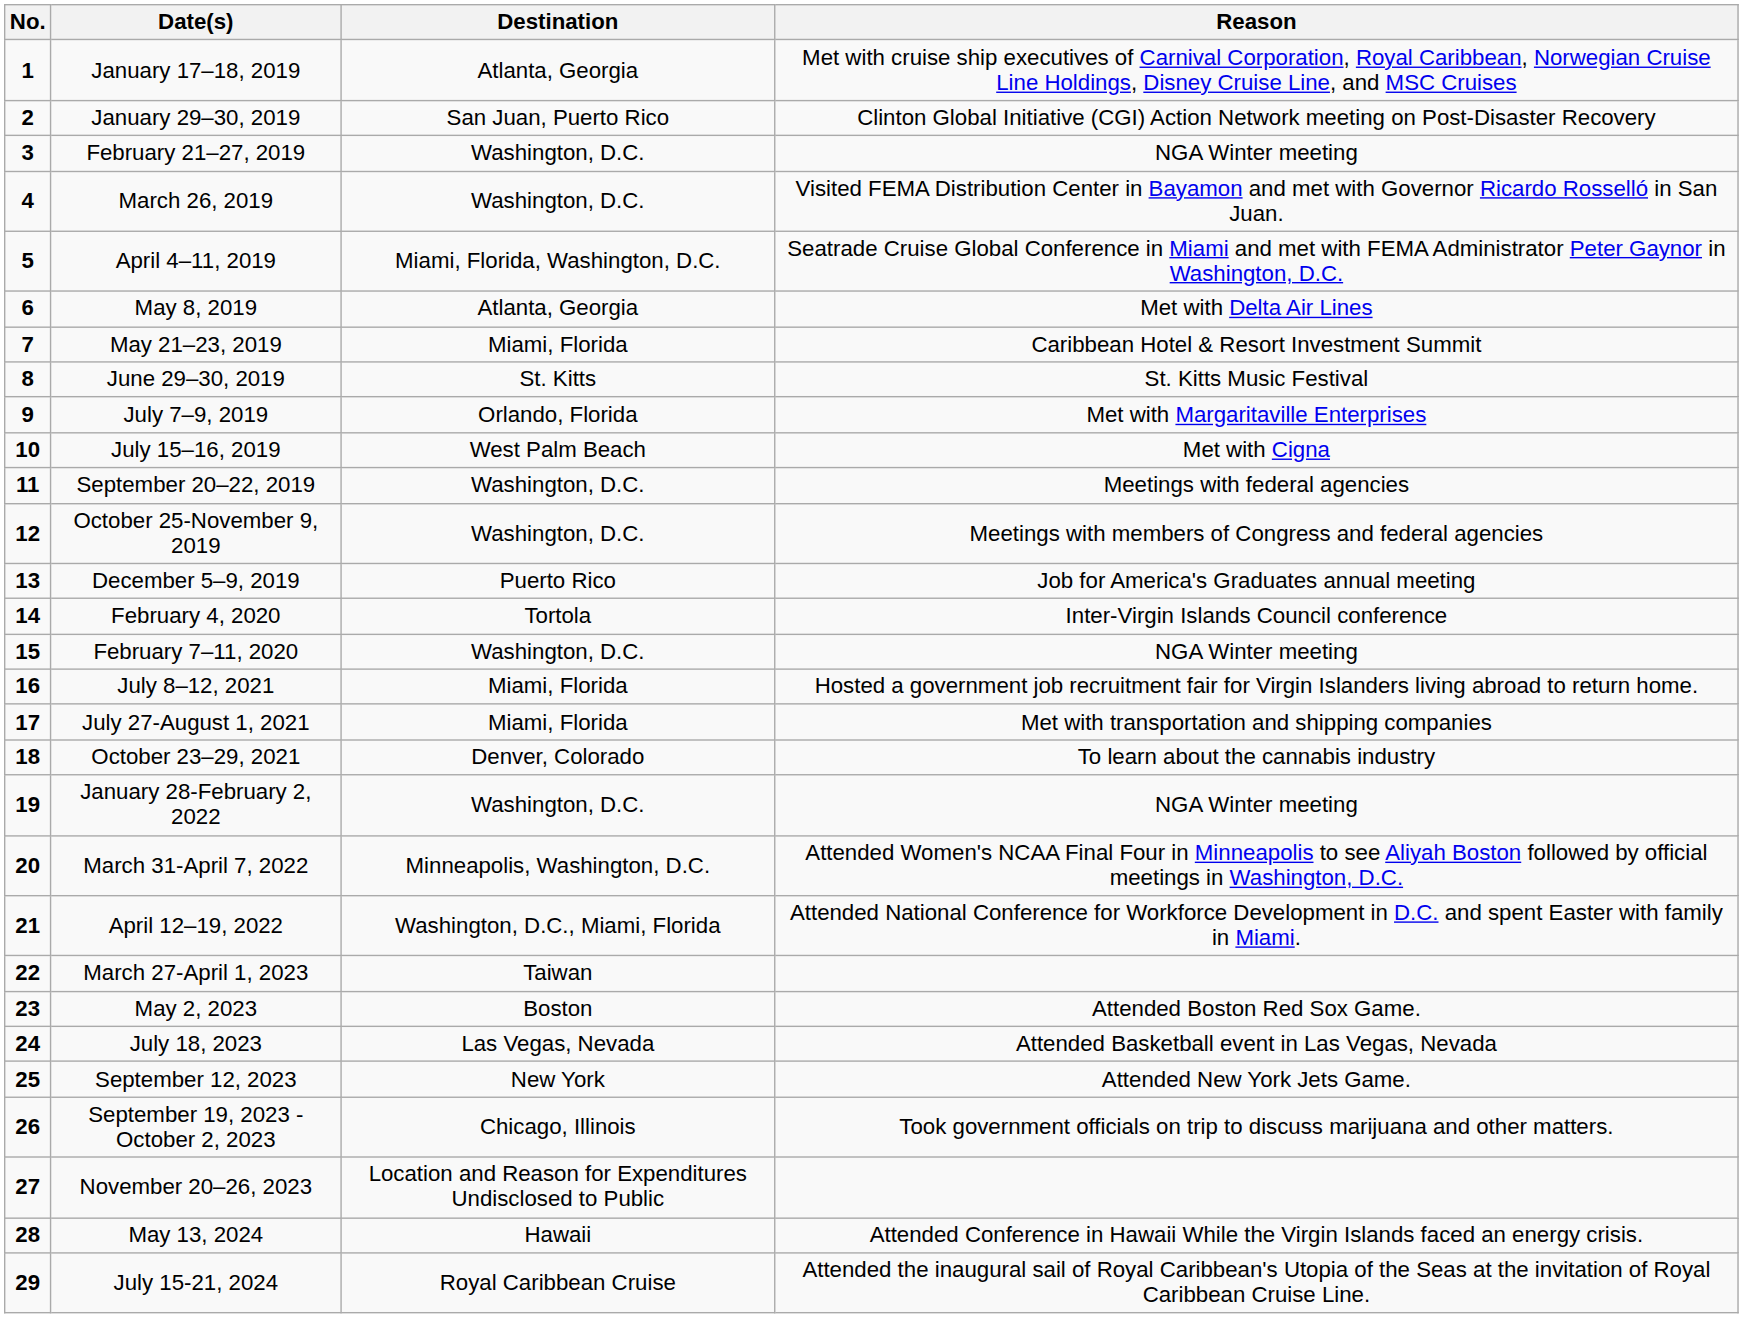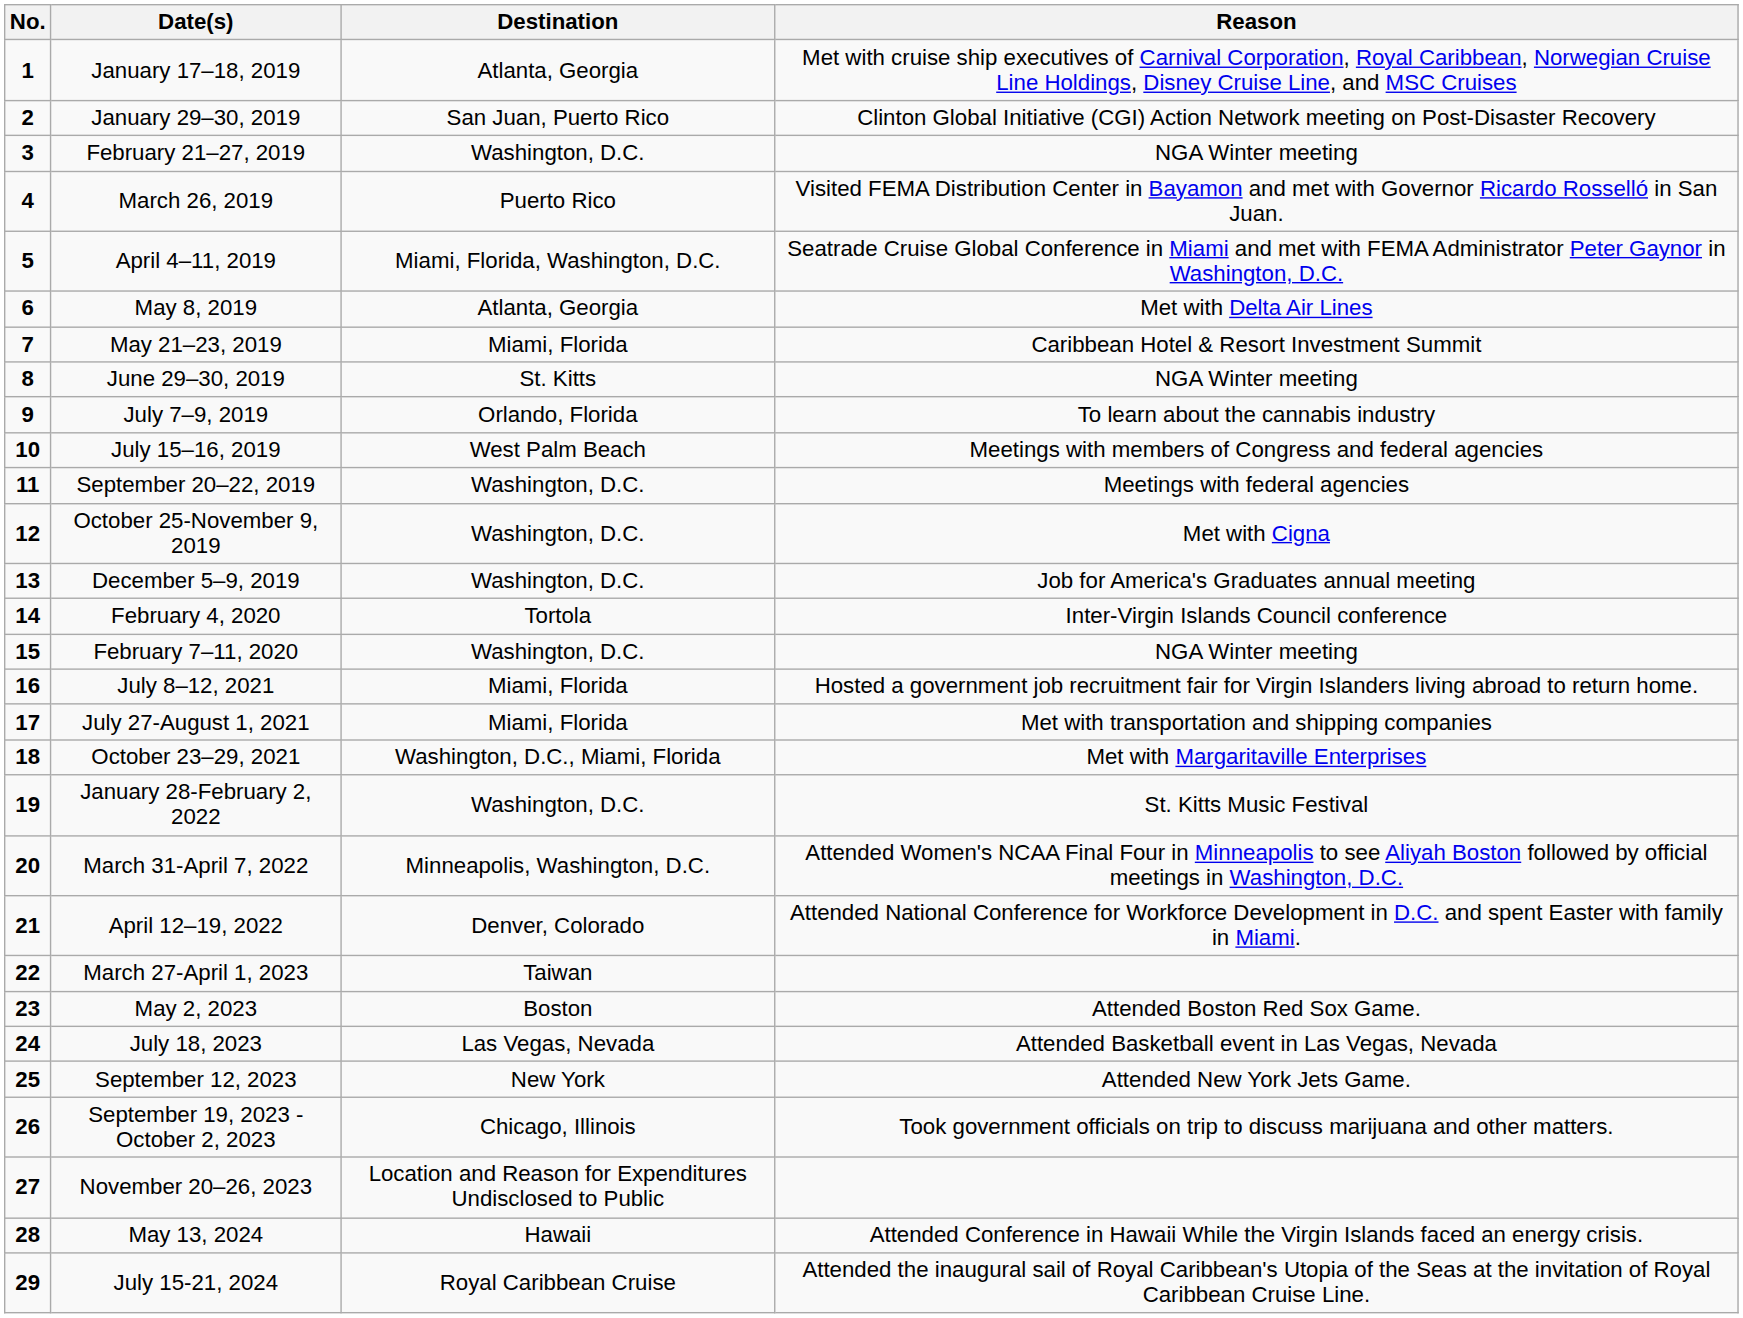 <table class="wikitable" style="text-align:center">
 <tr>
 <th>No.</th>
 <th>Date(s)</th>
 <th>Destination</th>
 <th>Reason</th>
 </tr>
 <tr>
 <td><strong>1</strong></td>
 <td>January 17–18, 2019</td>
 <td>Atlanta, Georgia</td>
 <td>Met with cruise ship executives of <a href='#'>Carnival Corporation</a>, <a href='#'>Royal Caribbean</a>, <a href='#'>Norwegian Cruise Line Holdings</a>, <a href='#'>Disney Cruise Line</a>, and <a href='#'>MSC Cruises</a></td>
 </tr>
 <tr>
 <td><strong>2</strong></td>
 <td>January 29–30, 2019</td>
 <td>San Juan, Puerto Rico</td>
 <td>Clinton Global Initiative (CGI) Action Network meeting on Post-Disaster Recovery</td>
 </tr>
 <tr>
 <td><strong>3</strong></td>
 <td>February 21–27, 2019</td>
 <td>Washington, D.C.</td>
 <td>NGA Winter meeting</td>
 </tr>
 <tr>
 <td><strong>4</strong></td>
 <td>March 26, 2019</td>
-<td>Washington, D.C.</td>
+<td>Puerto Rico</td>
 <td>Visited FEMA Distribution Center in <a href='#'>Bayamon</a> and met with Governor <a href='#'>Ricardo Rosselló</a> in San Juan.</td>
 </tr>
 <tr>
 <td><strong>5</strong></td>
 <td>April 4–11, 2019</td>
 <td>Miami, Florida, Washington, D.C.</td>
 <td>Seatrade Cruise Global Conference in <a href='#'>Miami</a> and met with FEMA Administrator <a href='#'>Peter Gaynor</a> in <a href='#'>Washington, D.C.</a></td>
 </tr>
 <tr>
 <td><strong>6</strong></td>
 <td>May 8, 2019</td>
 <td>Atlanta, Georgia</td>
 <td>Met with <a href='#'>Delta Air Lines</a></td>
 </tr>
 <tr>
 <td><strong>7</strong></td>
 <td>May 21–23, 2019</td>
 <td>Miami, Florida</td>
 <td>Caribbean Hotel & Resort Investment Summit</td>
 </tr>
 <tr>
 <td><strong>8</strong></td>
 <td>June 29–30, 2019</td>
 <td>St. Kitts</td>
-<td>St. Kitts Music Festival</td>
+<td>NGA Winter meeting</td>
 </tr>
 <tr>
 <td><strong>9</strong></td>
 <td>July 7–9, 2019</td>
 <td>Orlando, Florida</td>
-<td>Met with <a href='#'>Margaritaville Enterprises</a></td>
+<td>To learn about the cannabis industry</td>
 </tr>
 <tr>
 <td><strong>10</strong></td>
 <td>July 15–16, 2019</td>
 <td>West Palm Beach</td>
-<td>Met with <a href='#'>Cigna</a></td>
+<td>Meetings with members of Congress and federal agencies</td>
 </tr>
 <tr>
 <td><strong>11</strong></td>
 <td>September 20–22, 2019</td>
 <td>Washington, D.C.</td>
 <td>Meetings with federal agencies</td>
 </tr>
 <tr>
 <td><strong>12</strong></td>
 <td>October 25-November 9, 2019</td>
 <td>Washington, D.C.</td>
-<td>Meetings with members of Congress and federal agencies</td>
+<td>Met with <a href='#'>Cigna</a></td>
 </tr>
 <tr>
 <td><strong>13</strong></td>
 <td>December 5–9, 2019</td>
-<td>Puerto Rico</td>
+<td>Washington, D.C.</td>
 <td>Job for America's Graduates annual meeting</td>
 </tr>
 <tr>
 <td><strong>14</strong></td>
 <td>February 4, 2020</td>
 <td>Tortola</td>
 <td>Inter-Virgin Islands Council conference</td>
 </tr>
 <tr>
 <td><strong>15</strong></td>
 <td>February 7–11, 2020</td>
 <td>Washington, D.C.</td>
 <td>NGA Winter meeting</td>
 </tr>
 <tr>
 <td><strong>16</strong></td>
 <td>July 8–12, 2021</td>
 <td>Miami, Florida</td>
 <td>Hosted a government job recruitment fair for Virgin Islanders living abroad to return home.</td>
 </tr>
 <tr>
 <td><strong>17</strong></td>
 <td>July 27-August 1, 2021</td>
 <td>Miami, Florida</td>
 <td>Met with transportation and shipping companies</td>
 </tr>
 <tr>
 <td><strong>18</strong></td>
 <td>October 23–29, 2021</td>
-<td>Denver, Colorado</td>
-<td>To learn about the cannabis industry</td>
+<td>Washington, D.C., Miami, Florida</td>
+<td>Met with <a href='#'>Margaritaville Enterprises</a></td>
 </tr>
 <tr>
 <td><strong>19</strong></td>
 <td>January 28-February 2, 2022</td>
 <td>Washington, D.C.</td>
-<td>NGA Winter meeting</td>
+<td>St. Kitts Music Festival</td>
 </tr>
 <tr>
 <td><strong>20</strong></td>
 <td>March 31-April 7, 2022</td>
 <td>Minneapolis, Washington, D.C.</td>
 <td>Attended Women's NCAA Final Four in <a href='#'>Minneapolis</a> to see <a href='#'>Aliyah Boston</a> followed by official meetings in <a href='#'>Washington, D.C.</a></td>
 </tr>
 <tr>
 <td><strong>21</strong></td>
 <td>April 12–19, 2022</td>
-<td>Washington, D.C., Miami, Florida</td>
+<td>Denver, Colorado</td>
 <td>Attended National Conference for Workforce Development in <a href='#'>D.C.</a> and spent Easter with family in <a href='#'>Miami</a>.</td>
 </tr>
 <tr>
 <td><strong>22</strong></td>
 <td>March 27-April 1, 2023</td>
 <td>Taiwan</td>
 <td></td>
 </tr>
 <tr>
 <td><strong>23</strong></td>
 <td>May 2, 2023</td>
 <td>Boston</td>
 <td>Attended Boston Red Sox Game.</td>
 </tr>
 <tr>
 <td><strong>24</strong></td>
 <td>July 18, 2023</td>
 <td>Las Vegas, Nevada</td>
 <td>Attended Basketball event in Las Vegas, Nevada</td>
 </tr>
 <tr>
 <td><strong>25</strong></td>
 <td>September 12, 2023</td>
 <td>New York</td>
 <td>Attended New York Jets Game.</td>
 </tr>
 <tr>
 <td><strong>26</strong></td>
 <td>September 19, 2023 - October 2, 2023</td>
 <td>Chicago, Illinois</td>
 <td>Took government officials on trip to discuss marijuana and other matters.</td>
 </tr>
 <tr>
 <td><strong>27</strong></td>
 <td>November 20–26, 2023</td>
 <td>Location and Reason for Expenditures Undisclosed to Public</td>
 </tr>
 <tr>
 <td><strong>28</strong></td>
 <td>May 13, 2024</td>
 <td>Hawaii</td>
 <td>Attended Conference in Hawaii While the Virgin Islands faced an energy crisis.</td>
 </tr>
 <tr>
 <td><strong>29</strong></td>
 <td>July 15-21, 2024</td>
 <td>Royal Caribbean Cruise </td>
 <td>Attended the inaugural sail of Royal Caribbean's Utopia of the Seas at the invitation of Royal Caribbean Cruise Line.</td>
 </tr>
 </table>
